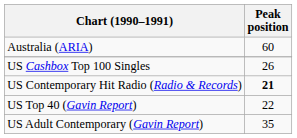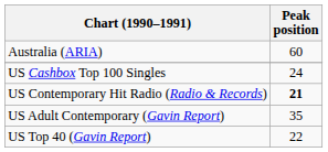 <table class="wikitable plainrowheaders sortable">
 <tr>
 <th scope="col">Chart (1990–1991)</th>
 <th scope="col">Peak<br>position</th>
 </tr>
 <tr>
 <td>Australia (<a href='#'>ARIA</a>)</td>
 <td style="text-align:center;">60</td>
 </tr>
 <tr>
 </tr>
 <tr>
 </tr>
 <tr>
 </tr>
 <tr>
 </tr>
 <tr>
 </tr>
 <tr>
 <td>US <em><a href='#'>Cashbox</a></em> Top 100 Singles</td>
-<td style="text-align:center;">26</td>
+<td style="text-align:center;">24</td>
 </tr>
 <tr>
 <td>US Contemporary Hit Radio (<em><a href='#'>Radio & Records</a></em>)</td>
 <td align="center"><strong>21</strong></td>
 </tr>
 <tr>
+<td>US Adult Contemporary (<em><a href='#'>Gavin Report</a></em>)</td>
+<td align="center">35</td>
+</tr>
+<tr>
 <td>US Top 40 (<em><a href='#'>Gavin Report</a></em>)</td>
 <td align="center">22</td>
 </tr>
-<tr>
-<td>US Adult Contemporary (<em><a href='#'>Gavin Report</a></em>)</td>
-<td align="center">35</td>
-</tr>
 </table>
